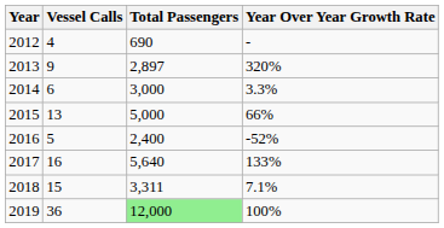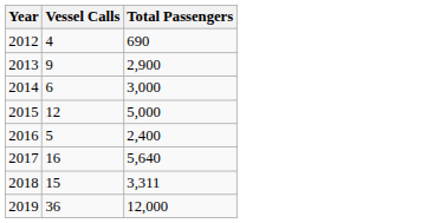 <table class="wikitable sortable">
 <tr>
 <th>Year</th>
 <th>Vessel Calls</th>
 <th>Total Passengers</th>
-<th>Year Over Year Growth Rate</th>
 </tr>
 <tr>
 <td>2012</td>
 <td>4</td>
 <td>690</td>
-<td>-</td>
 </tr>
 <tr>
 <td>2013</td>
 <td>9</td>
-<td>2,897</td>
-<td>320%</td>
+<td>2,900</td>
 </tr>
 <tr>
 <td>2014</td>
 <td>6</td>
 <td>3,000</td>
-<td>3.3%</td>
 </tr>
 <tr>
 <td>2015</td>
-<td>13</td>
+<td>12</td>
 <td>5,000</td>
-<td>66%</td>
 </tr>
 <tr>
 <td>2016</td>
 <td>5</td>
 <td>2,400</td>
-<td>-52%</td>
 </tr>
 <tr>
 <td>2017</td>
 <td>16</td>
 <td>5,640</td>
-<td>133%</td>
 </tr>
 <tr>
 <td>2018</td>
 <td>15</td>
 <td>3,311</td>
-<td>7.1%</td>
 </tr>
 <tr>
 <td>2019</td>
 <td>36</td>
-<td style="background: lightgreen;">12,000</td>
-<td>100%</td>
+<td>12,000</td>
 </tr>
 </table>
